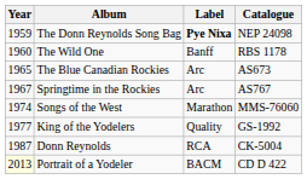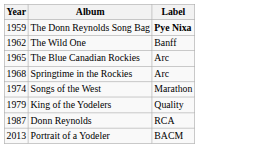 <table class="wikitable">
 <tr>
 <th>Year</th>
 <th>Album</th>
 <th>Label</th>
-<th>Catalogue</th>
 </tr>
 <tr>
 <td>1959</td>
 <td>The Donn Reynolds Song Bag</td>
 <td><strong>Pye Nixa</strong></td>
-<td>NEP 24098</td>
 </tr>
 <tr>
-<td>1960</td>
+<td>1962</td>
 <td>The Wild One</td>
 <td>Banff</td>
-<td>RBS 1178</td>
 </tr>
 <tr>
 <td>1965</td>
 <td>The Blue Canadian Rockies</td>
 <td>Arc</td>
-<td>AS673</td>
 </tr>
 <tr>
-<td>1967</td>
+<td>1968</td>
 <td>Springtime in the Rockies</td>
 <td>Arc</td>
-<td>AS767</td>
 </tr>
 <tr>
 <td>1974</td>
 <td>Songs of the West</td>
 <td>Marathon</td>
-<td>MMS-76060</td>
 </tr>
 <tr>
-<td>1977</td>
+<td>1979</td>
 <td>King of the Yodelers</td>
 <td>Quality</td>
-<td>GS-1992</td>
 </tr>
 <tr>
 <td>1987</td>
 <td>Donn Reynolds</td>
 <td>RCA</td>
-<td>CK-5004</td>
 </tr>
 <tr>
-<td style="background: lightyellow;">2013</td>
+<td>2013</td>
 <td>Portrait of a Yodeler</td>
 <td>BACM</td>
-<td>CD D 422</td>
 </tr>
 </table>
